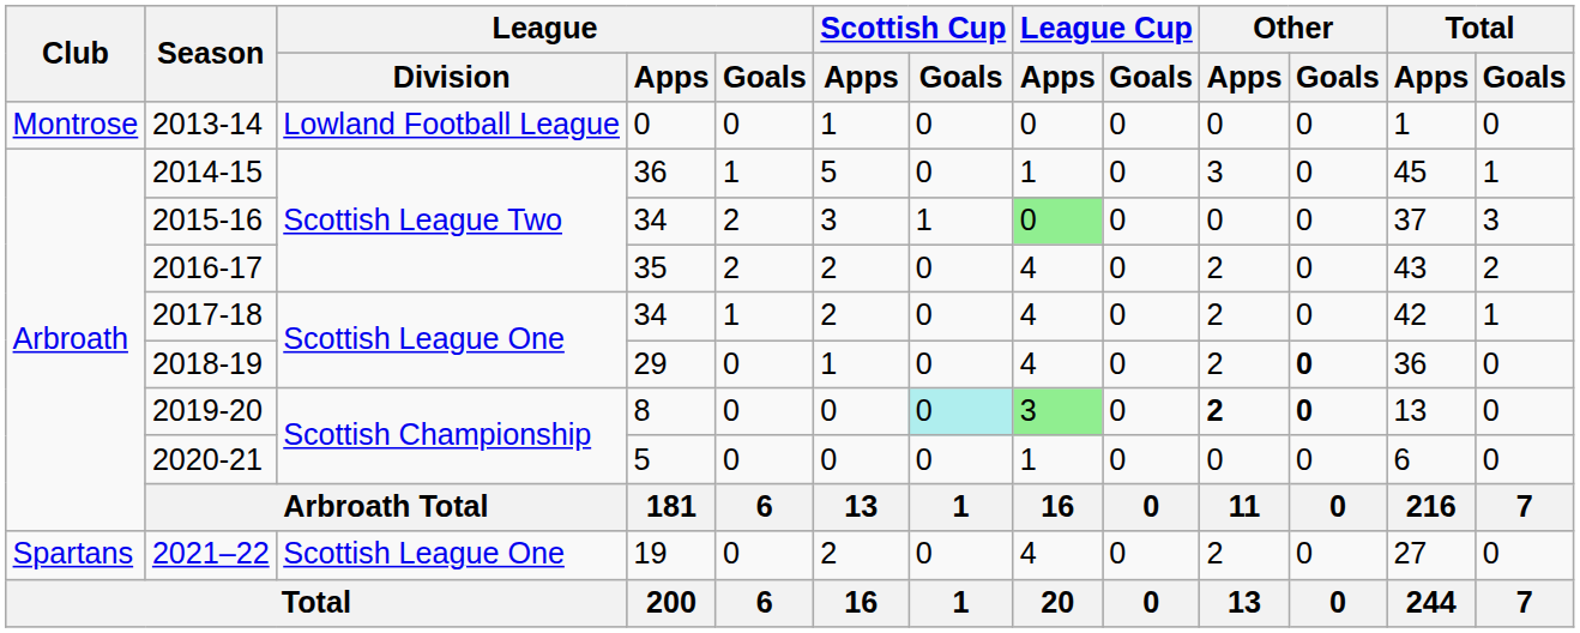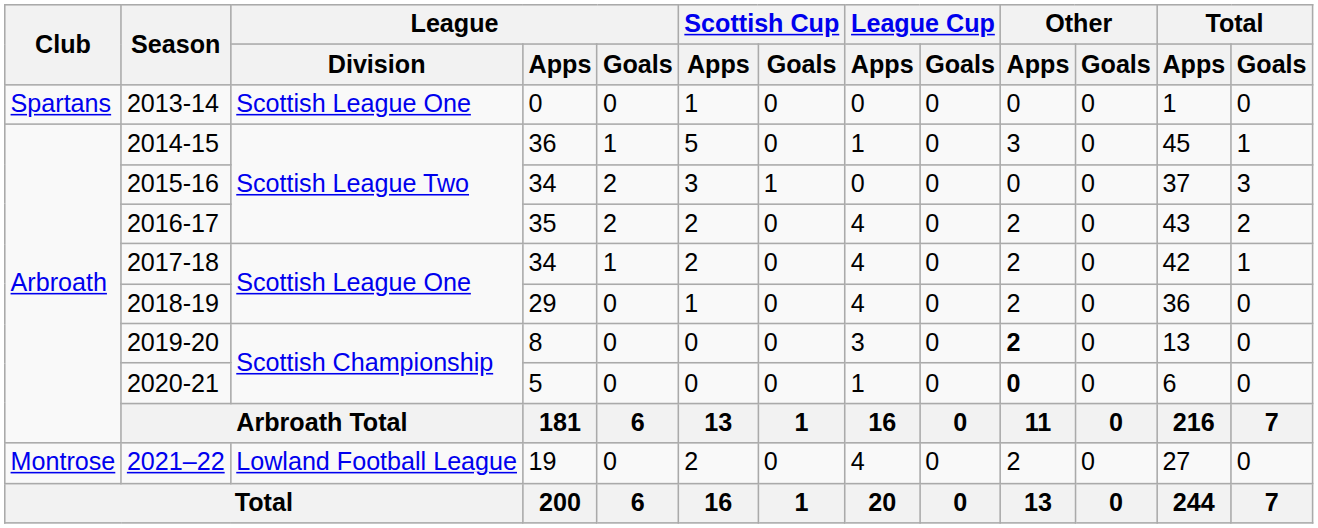 <table class="wikitable">
 <tr>
 <th rowspan="2">Club</th>
 <th rowspan="2">Season</th>
 <th colspan="3">League</th>
 <th colspan="2"><a href='#'>Scottish Cup</a></th>
 <th colspan="2"><a href='#'>League Cup</a></th>
 <th colspan="2">Other</th>
 <th colspan="2">Total</th>
 </tr>
 <tr>
 <th>Division</th>
 <th>Apps</th>
 <th>Goals</th>
 <th>Apps</th>
 <th>Goals</th>
 <th>Apps</th>
 <th>Goals</th>
 <th>Apps</th>
 <th>Goals</th>
 <th>Apps</th>
 <th>Goals</th>
 </tr>
 <tr>
-<td><a href='#'>Montrose</a></td>
+<td><a href='#'>Spartans</a></td>
 <td>2013-14</td>
-<td><a href='#'>Lowland Football League</a></td>
+<td><a href='#'>Scottish League One</a></td>
 <td>0</td>
 <td>0</td>
 <td>1</td>
 <td>0</td>
 <td>0</td>
 <td>0</td>
 <td>0</td>
 <td>0</td>
 <td>1</td>
 <td>0</td>
 </tr>
 <tr>
 <td rowspan="8"><a href='#'>Arbroath</a></td>
 <td>2014-15</td>
 <td rowspan="3"><a href='#'>Scottish League Two</a></td>
 <td>36</td>
 <td>1</td>
 <td>5</td>
 <td>0</td>
 <td>1</td>
 <td>0</td>
 <td>3</td>
 <td>0</td>
 <td>45</td>
 <td>1</td>
 </tr>
 <tr>
 <td>2015-16</td>
 <td>34</td>
 <td>2</td>
 <td>3</td>
 <td>1</td>
-<td style="background: lightgreen;">0</td>
+<td>0</td>
 <td>0</td>
 <td>0</td>
 <td>0</td>
 <td>37</td>
 <td>3</td>
 </tr>
 <tr>
 <td>2016-17</td>
 <td>35</td>
 <td>2</td>
 <td>2</td>
 <td>0</td>
 <td>4</td>
 <td>0</td>
 <td>2</td>
 <td>0</td>
 <td>43</td>
 <td>2</td>
 </tr>
 <tr>
 <td>2017-18</td>
 <td rowspan="2"><a href='#'>Scottish League One</a></td>
 <td>34</td>
 <td>1</td>
 <td>2</td>
 <td>0</td>
 <td>4</td>
 <td>0</td>
 <td>2</td>
 <td>0</td>
 <td>42</td>
 <td>1</td>
 </tr>
 <tr>
 <td>2018-19</td>
 <td>29</td>
 <td>0</td>
 <td>1</td>
 <td>0</td>
 <td>4</td>
 <td>0</td>
 <td>2</td>
-<td><strong>0</strong></td>
+<td>0</td>
 <td>36</td>
 <td>0</td>
 </tr>
 <tr>
 <td>2019-20</td>
 <td rowspan="2"><a href='#'>Scottish Championship</a></td>
 <td>8</td>
 <td>0</td>
 <td>0</td>
-<td style="background: paleturquoise;">0</td>
-<td style="background: lightgreen;">3</td>
+<td>0</td>
+<td>3</td>
 <td>0</td>
 <td><strong>2</strong></td>
-<td><strong>0</strong></td>
+<td>0</td>
 <td>13</td>
 <td>0</td>
 </tr>
 <tr>
 <td>2020-21</td>
 <td>5</td>
 <td>0</td>
 <td>0</td>
 <td>0</td>
 <td>1</td>
 <td>0</td>
-<td>0</td>
+<td><strong>0</strong></td>
 <td>0</td>
 <td>6</td>
 <td>0</td>
 </tr>
 <tr>
 <th colspan="2">Arbroath Total</th>
 <th>181</th>
 <th>6</th>
 <th>13</th>
 <th>1</th>
 <th>16</th>
 <th>0</th>
 <th>11</th>
 <th>0</th>
 <th>216</th>
 <th>7</th>
 </tr>
 <tr>
-<td><a href='#'>Spartans</a></td>
+<td><a href='#'>Montrose</a></td>
 <td><a href='#'>2021–22</a></td>
-<td><a href='#'>Scottish League One</a></td>
+<td><a href='#'>Lowland Football League</a></td>
 <td>19</td>
 <td>0</td>
 <td>2</td>
 <td>0</td>
 <td>4</td>
 <td>0</td>
 <td>2</td>
 <td>0</td>
 <td>27</td>
 <td>0</td>
 </tr>
 <tr>
 <th colspan="3">Total</th>
 <th>200</th>
 <th>6</th>
 <th>16</th>
 <th>1</th>
 <th>20</th>
 <th>0</th>
 <th>13</th>
 <th>0</th>
 <th>244</th>
 <th>7</th>
 </tr>
 </table>
